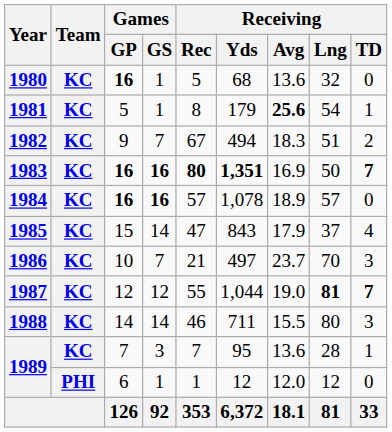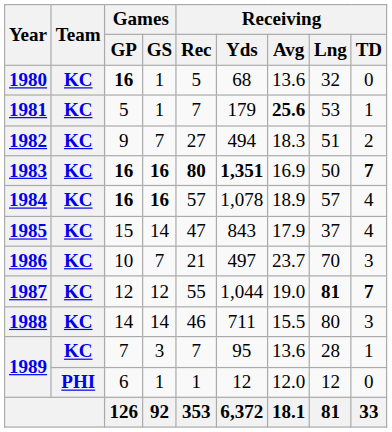 <table class="wikitable" style="text-align:center;">
 <tr>
 <th rowspan="2">Year</th>
 <th rowspan="2">Team</th>
 <th colspan="2">Games</th>
 <th colspan="5">Receiving</th>
 </tr>
 <tr>
 <th>GP</th>
 <th>GS</th>
 <th>Rec</th>
 <th>Yds</th>
 <th>Avg</th>
 <th>Lng</th>
 <th>TD</th>
 </tr>
 <tr>
 <th><a href='#'>1980</a></th>
 <th><a href='#'>KC</a></th>
 <td><strong>16</strong></td>
 <td>1</td>
 <td>5</td>
 <td>68</td>
 <td>13.6</td>
 <td>32</td>
 <td>0</td>
 </tr>
 <tr>
 <th><a href='#'>1981</a></th>
 <th><a href='#'>KC</a></th>
 <td>5</td>
 <td>1</td>
-<td>8</td>
+<td>7</td>
 <td>179</td>
 <td><strong>25.6</strong></td>
-<td>54</td>
+<td>53</td>
 <td>1</td>
 </tr>
 <tr>
 <th><a href='#'>1982</a></th>
 <th><a href='#'>KC</a></th>
 <td>9</td>
 <td>7</td>
-<td>67</td>
+<td>27</td>
 <td>494</td>
 <td>18.3</td>
 <td>51</td>
 <td>2</td>
 </tr>
 <tr>
 <th><a href='#'>1983</a></th>
 <th><a href='#'>KC</a></th>
 <td><strong>16</strong></td>
 <td><strong>16</strong></td>
 <td><strong>80</strong></td>
 <td><strong>1,351</strong></td>
 <td>16.9</td>
 <td>50</td>
 <td><strong>7</strong></td>
 </tr>
 <tr>
 <th><a href='#'>1984</a></th>
 <th><a href='#'>KC</a></th>
 <td><strong>16</strong></td>
 <td><strong>16</strong></td>
 <td>57</td>
 <td>1,078</td>
 <td>18.9</td>
 <td>57</td>
-<td>0</td>
+<td>4</td>
 </tr>
 <tr>
 <th><a href='#'>1985</a></th>
 <th><a href='#'>KC</a></th>
 <td>15</td>
 <td>14</td>
 <td>47</td>
 <td>843</td>
 <td>17.9</td>
 <td>37</td>
 <td>4</td>
 </tr>
 <tr>
 <th><a href='#'>1986</a></th>
 <th><a href='#'>KC</a></th>
 <td>10</td>
 <td>7</td>
 <td>21</td>
 <td>497</td>
 <td>23.7</td>
 <td>70</td>
 <td>3</td>
 </tr>
 <tr>
 <th><a href='#'>1987</a></th>
 <th><a href='#'>KC</a></th>
 <td>12</td>
 <td>12</td>
 <td>55</td>
 <td>1,044</td>
 <td>19.0</td>
 <td><strong>81</strong></td>
 <td><strong>7</strong></td>
 </tr>
 <tr>
 <th><a href='#'>1988</a></th>
 <th><a href='#'>KC</a></th>
 <td>14</td>
 <td>14</td>
 <td>46</td>
 <td>711</td>
 <td>15.5</td>
 <td>80</td>
 <td>3</td>
 </tr>
 <tr>
 <th rowspan="2"><a href='#'>1989</a></th>
 <th><a href='#'>KC</a></th>
 <td>7</td>
 <td>3</td>
 <td>7</td>
 <td>95</td>
 <td>13.6</td>
 <td>28</td>
 <td>1</td>
 </tr>
 <tr>
 <th><a href='#'>PHI</a></th>
 <td>6</td>
 <td>1</td>
 <td>1</td>
 <td>12</td>
 <td>12.0</td>
 <td>12</td>
 <td>0</td>
 </tr>
 <tr>
 <th colspan="2"></th>
 <th>126</th>
 <th>92</th>
 <th>353</th>
 <th>6,372</th>
 <th>18.1</th>
 <th>81</th>
 <th>33</th>
 </tr>
 </table>
